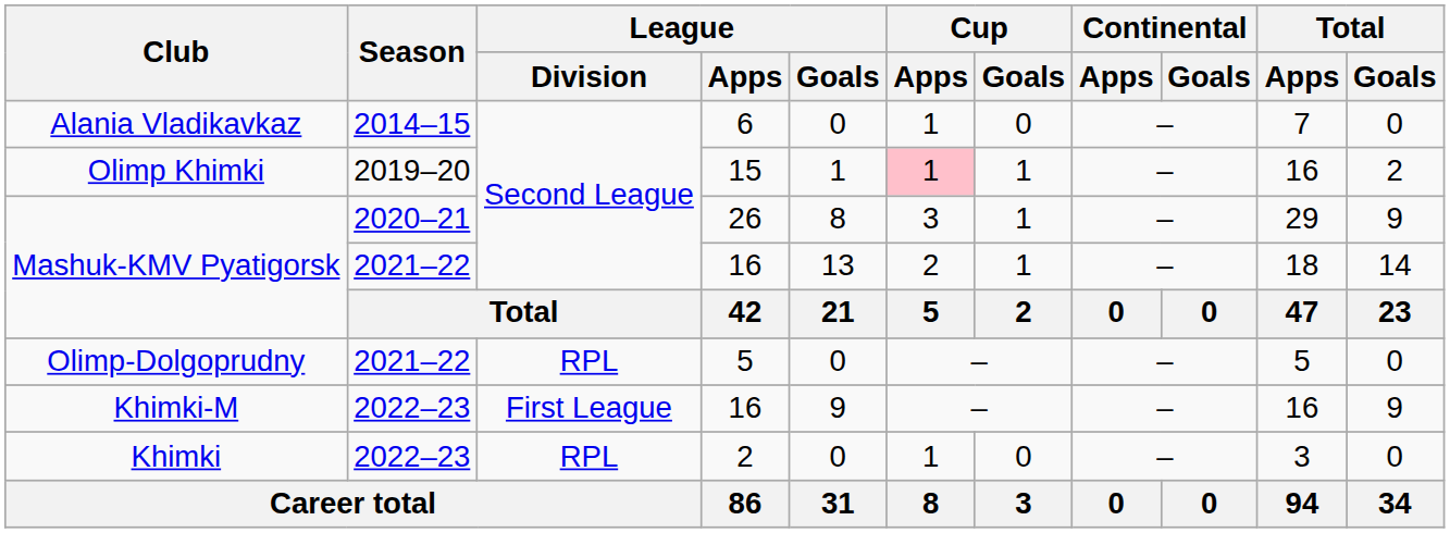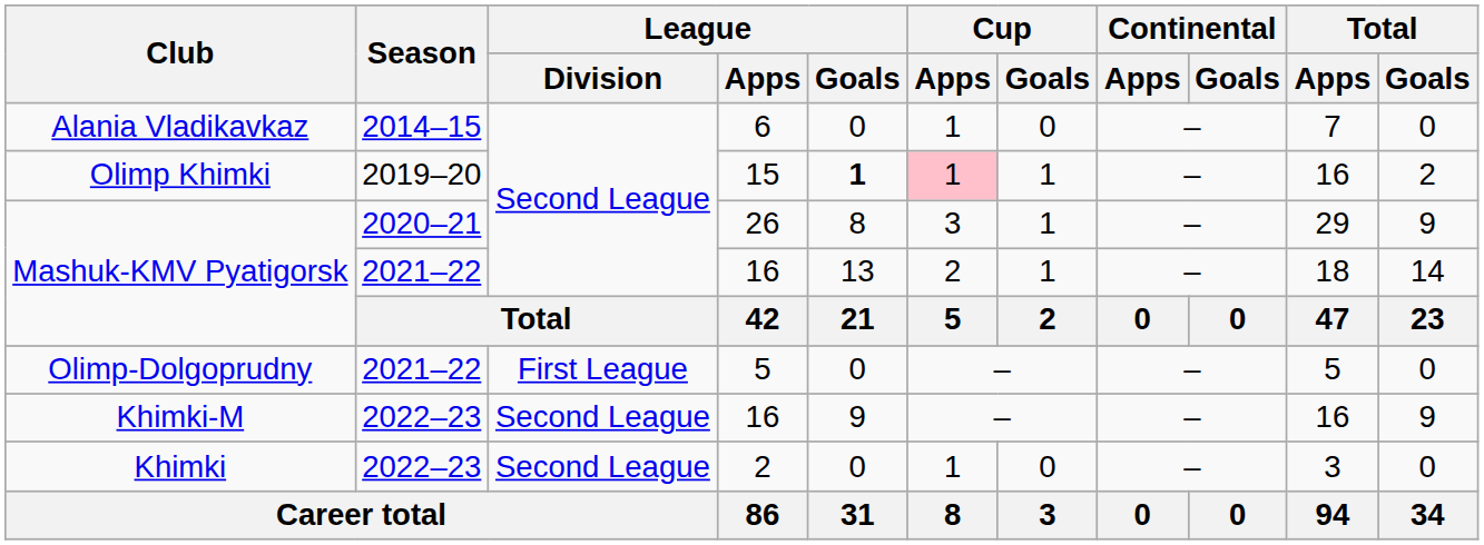 <table class="wikitable" style="text-align: center;">
 <tr>
 <th rowspan=2>Club</th>
 <th rowspan=2>Season</th>
 <th colspan=3>League</th>
 <th colspan=2>Cup</th>
 <th colspan=2>Continental</th>
 <th colspan=2>Total</th>
 </tr>
 <tr>
 <th>Division</th>
 <th>Apps</th>
 <th>Goals</th>
 <th>Apps</th>
 <th>Goals</th>
 <th>Apps</th>
 <th>Goals</th>
 <th>Apps</th>
 <th>Goals</th>
 </tr>
 <tr>
 <td><a href='#'>Alania Vladikavkaz</a></td>
 <td><a href='#'>2014–15</a></td>
 <td rowspan="4"><a href='#'>Second League</a></td>
 <td>6</td>
 <td>0</td>
 <td>1</td>
 <td>0</td>
 <td colspan=2>–</td>
 <td>7</td>
 <td>0</td>
 </tr>
 <tr>
 <td><a href='#'>Olimp Khimki</a></td>
 <td>2019–20</td>
 <td>15</td>
-<td>1</td>
+<td><strong>1</strong></td>
 <td style="background: pink;">1</td>
 <td>1</td>
 <td colspan=2>–</td>
 <td>16</td>
 <td>2</td>
 </tr>
 <tr>
 <td rowspan="3"><a href='#'>Mashuk-KMV Pyatigorsk</a></td>
 <td><a href='#'>2020–21</a></td>
 <td>26</td>
 <td>8</td>
 <td>3</td>
 <td>1</td>
 <td colspan=2>–</td>
 <td>29</td>
 <td>9</td>
 </tr>
 <tr>
 <td><a href='#'>2021–22</a></td>
 <td>16</td>
 <td>13</td>
 <td>2</td>
 <td>1</td>
 <td colspan=2>–</td>
 <td>18</td>
 <td>14</td>
 </tr>
 <tr>
 <th colspan=2>Total</th>
 <th>42</th>
 <th>21</th>
 <th>5</th>
 <th>2</th>
 <th>0</th>
 <th>0</th>
 <th>47</th>
 <th>23</th>
 </tr>
 <tr>
 <td><a href='#'>Olimp-Dolgoprudny</a></td>
 <td><a href='#'>2021–22</a></td>
-<td><a href='#'>RPL</a></td>
+<td><a href='#'>First League</a></td>
 <td>5</td>
 <td>0</td>
 <td colspan=2>–</td>
 <td colspan=2>–</td>
 <td>5</td>
 <td>0</td>
 </tr>
 <tr>
 <td><a href='#'>Khimki-M</a></td>
 <td><a href='#'>2022–23</a></td>
-<td><a href='#'>First League</a></td>
+<td><a href='#'>Second League</a></td>
 <td>16</td>
 <td>9</td>
 <td colspan=2>–</td>
 <td colspan=2>–</td>
 <td>16</td>
 <td>9</td>
 </tr>
 <tr>
 <td><a href='#'>Khimki</a></td>
 <td><a href='#'>2022–23</a></td>
-<td><a href='#'>RPL</a></td>
+<td><a href='#'>Second League</a></td>
 <td>2</td>
 <td>0</td>
 <td>1</td>
 <td>0</td>
 <td colspan=2>–</td>
 <td>3</td>
 <td>0</td>
 </tr>
 <tr>
 <th colspan=3>Career total</th>
 <th>86</th>
 <th>31</th>
 <th>8</th>
 <th>3</th>
 <th>0</th>
 <th>0</th>
 <th>94</th>
 <th>34</th>
 </tr>
 </table>
